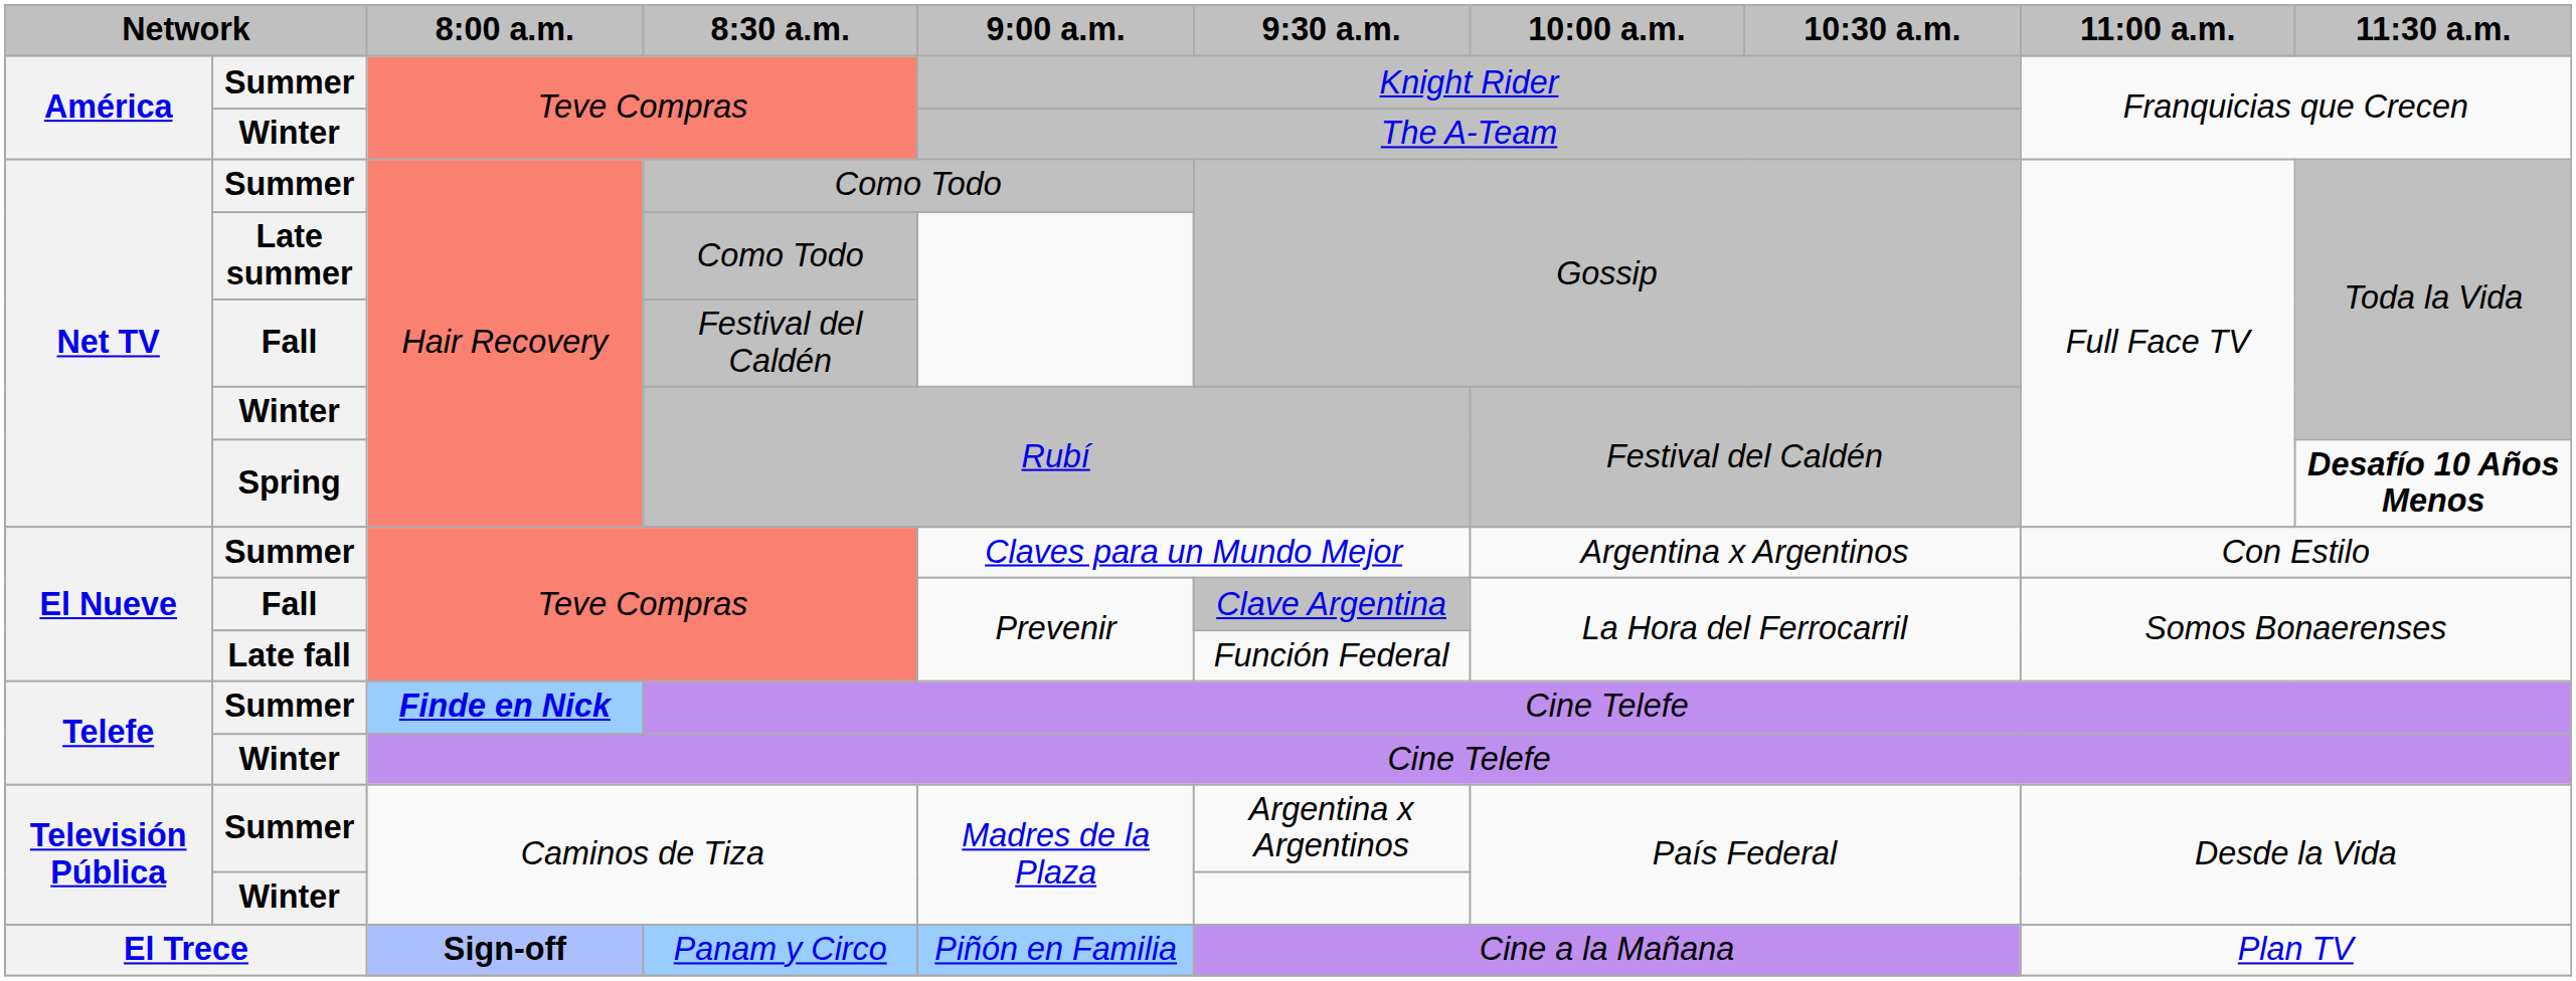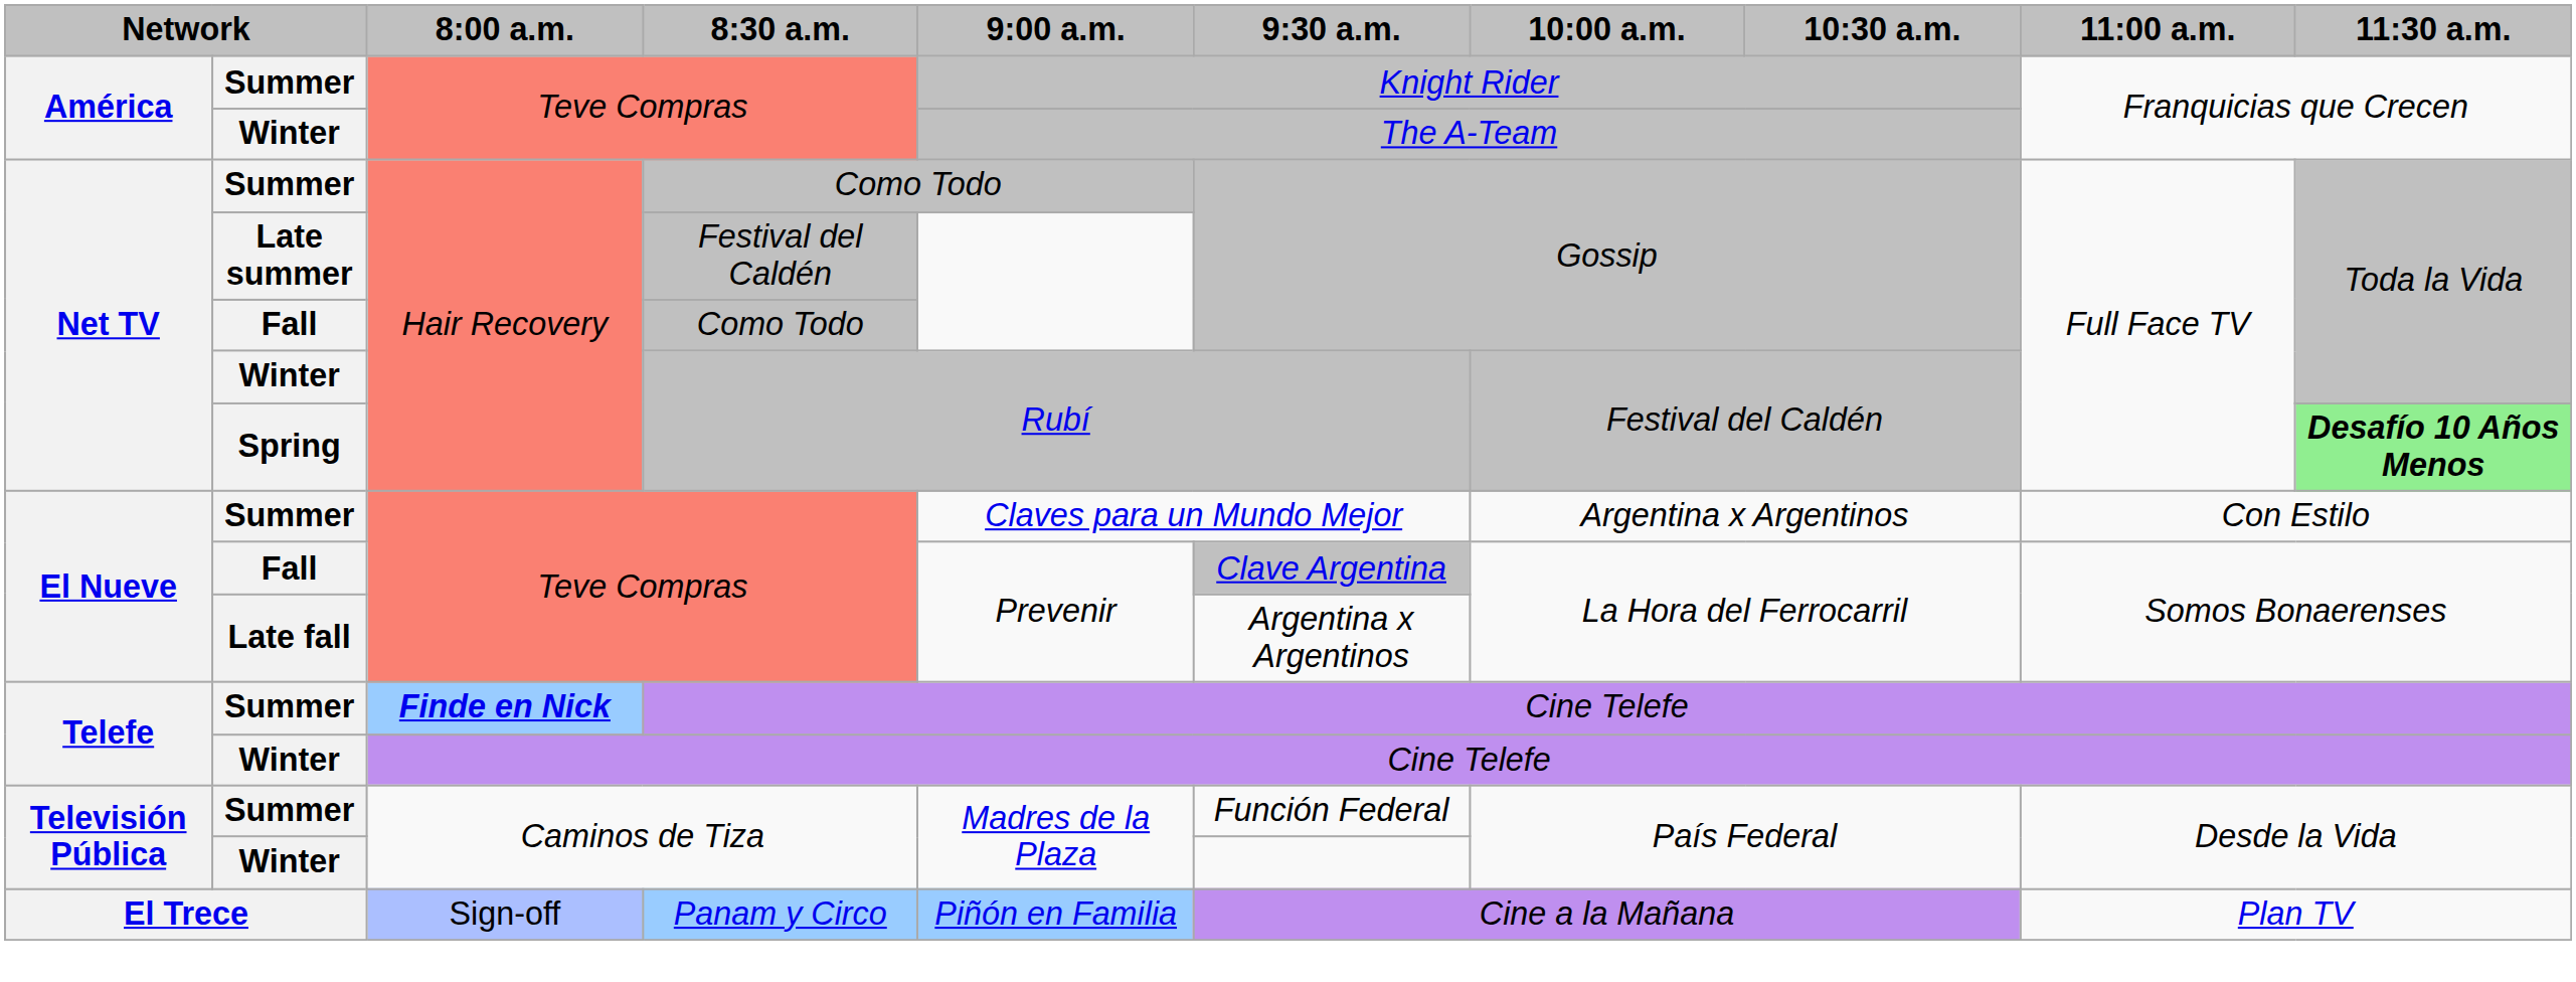 <table class="wikitable" style="width:100%;margin-right:0;text-align:center">
 <tr>
 <th colspan="2" style="background-color:#C0C0C0;width:13%;">Network</th>
 <th style="background-color:#C0C0C0;text-align:center;width:10%;">8:00 a.m.</th>
 <th style="background-color:#C0C0C0;text-align:center;width:10%;">8:30 a.m.</th>
 <th style="background-color:#C0C0C0;text-align:center;width:10%;">9:00 a.m.</th>
 <th style="background-color:#C0C0C0;text-align:center;width:10%;">9:30 a.m.</th>
 <th style="background-color:#C0C0C0;text-align:center;width:10%;">10:00 a.m.</th>
 <th style="background-color:#C0C0C0;text-align:center;width:10%;">10:30 a.m.</th>
 <th style="background-color:#C0C0C0;text-align:center;width:10%;">11:00 a.m.</th>
 <th style="background-color:#C0C0C0;text-align:center;width:10%;">11:30 a.m.</th>
 </tr>
 <tr>
 <th rowspan="2"><a href='#'>América</a></th>
 <th>Summer</th>
 <td style="background:#FA8072;" colspan="2" rowspan="2"><em>Teve Compras</em> </td>
 <td style="background:#C0C0C0;" colspan="4"><em><a href='#'>Knight Rider</a></em> </td>
 <td colspan="2" rowspan="2"><em>Franquicias que Crecen</em></td>
 </tr>
 <tr>
 <th>Winter</th>
 <td style="background:#C0C0C0;" colspan="4"><em><a href='#'>The A-Team</a></em> </td>
 </tr>
 <tr>
 <th rowspan="5"><a href='#'>Net TV</a></th>
 <th>Summer</th>
 <td style="background:#FA8072;" rowspan="5"><em>Hair Recovery</em></td>
 <td style="background:#C0C0C0;" colspan="2"><em>Como Todo</em> </td>
 <td style="background:#C0C0C0;" colspan="3" rowspan="3"><em>Gossip</em> </td>
 <td rowspan="5"><em>Full Face TV</em></td>
 <td style="background:#C0C0C0;" rowspan="4"><em>Toda la Vida</em>  </td>
 </tr>
 <tr>
 <th>Late summer</th>
-<td style="background:#C0C0C0;"><em>Como Todo</em> </td>
+<td style="background:#C0C0C0;"><em>Festival del Caldén</em> </td>
 <td rowspan="2"><em></em></td>
 </tr>
 <tr>
 <th>Fall</th>
-<td style="background:#C0C0C0;"><em>Festival del Caldén</em> </td>
+<td style="background:#C0C0C0;"><em>Como Todo</em> </td>
 </tr>
 <tr>
 <th>Winter</th>
 <td style="background:#C0C0C0;" colspan="3" rowspan="2"><em><a href='#'>Rubí</a></em> </td>
 <td style="background:#C0C0C0;" colspan="2" rowspan="2"><em>Festival del Caldén</em> </td>
 </tr>
 <tr>
 <th>Spring</th>
-<td><strong><em>Desafío 10 Años Menos</em></strong></td>
+<td style="background: lightgreen;"><strong><em>Desafío 10 Años Menos</em></strong></td>
 </tr>
 <tr>
 <th rowspan="3"><a href='#'>El Nueve</a></th>
 <th>Summer</th>
 <td style="background:#FA8072;" colspan="2" rowspan="3"><em>Teve Compras</em> </td>
 <td colspan="2"><em><a href='#'>Claves para un Mundo Mejor</a></em></td>
 <td colspan="2"><em>Argentina x Argentinos</em></td>
 <td colspan="2"><em>Con Estilo</em></td>
 </tr>
 <tr>
 <th>Fall</th>
 <td rowspan="2"><em>Prevenir</em></td>
 <td style="background:#C0C0C0;"><em><a href='#'>Clave Argentina</a></em> </td>
 <td colspan="2" rowspan="2"><em>La Hora del Ferrocarril</em></td>
 <td colspan="2" rowspan="2"><em>Somos Bonaerenses</em></td>
 </tr>
 <tr>
 <th>Late fall</th>
-<td><em>Función Federal</em></td>
+<td><em>Argentina x Argentinos</em></td>
 </tr>
 <tr>
 <th rowspan="2"><a href='#'>Telefe</a></th>
 <th>Summer</th>
 <td style="background:#99ccff;"><strong><em><a href='#'>Finde en Nick</a></em><br></strong></td>
 <td style="background:#bf8fef;" colspan="7"><em>Cine Telefe</em></td>
 </tr>
 <tr>
 <th>Winter</th>
 <td style="background:#bf8fef;" colspan="8"><em>Cine Telefe</em></td>
 </tr>
 <tr>
 <th rowspan="2"><a href='#'>Televisión Pública</a></th>
 <th>Summer</th>
 <td colspan="2" rowspan="2"><em>Caminos de Tiza</em></td>
 <td rowspan="2"><em><a href='#'>Madres de la Plaza</a></em></td>
-<td><em>Argentina x Argentinos</em></td>
+<td><em>Función Federal</em></td>
 <td colspan="2" rowspan="2"><em>País Federal</em></td>
 <td colspan="2" rowspan="2"><em>Desde la Vida</em></td>
 </tr>
 <tr>
 <th>Winter</th>
 <td></td>
 </tr>
 <tr>
 <th colspan="2"><a href='#'>El Trece</a></th>
-<td style="background:#abbfff;"><strong>Sign-off</strong></td>
+<td style="background:#abbfff;">Sign-off</td>
 <td style="background:#99ccff;"><em><a href='#'>Panam y Circo</a></em><br></td>
 <td style="background:#99ccff;"><em><a href='#'>Piñón en Familia</a></em><br></td>
 <td style="background:#bf8fef;" colspan="3"><em>Cine a la Mañana</em></td>
 <td colspan="2"><em><a href='#'>Plan TV</a></em></td>
 </tr>
 </table>
